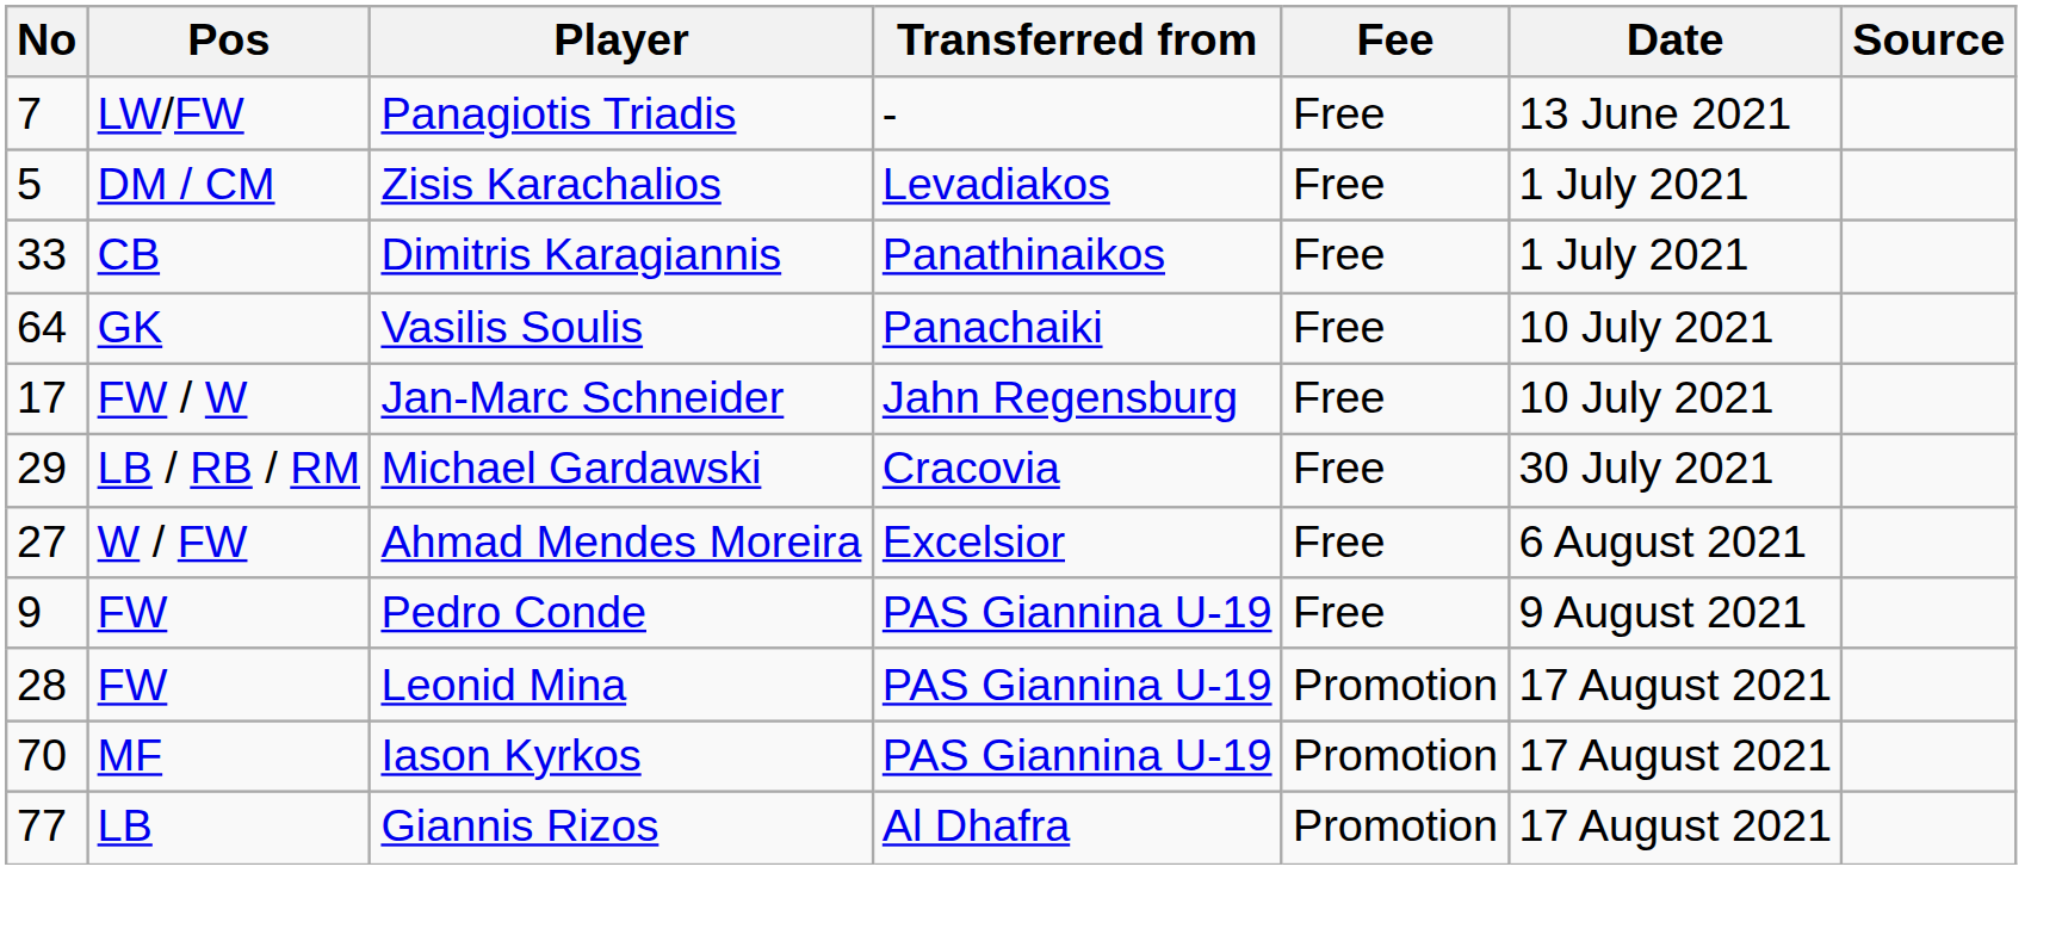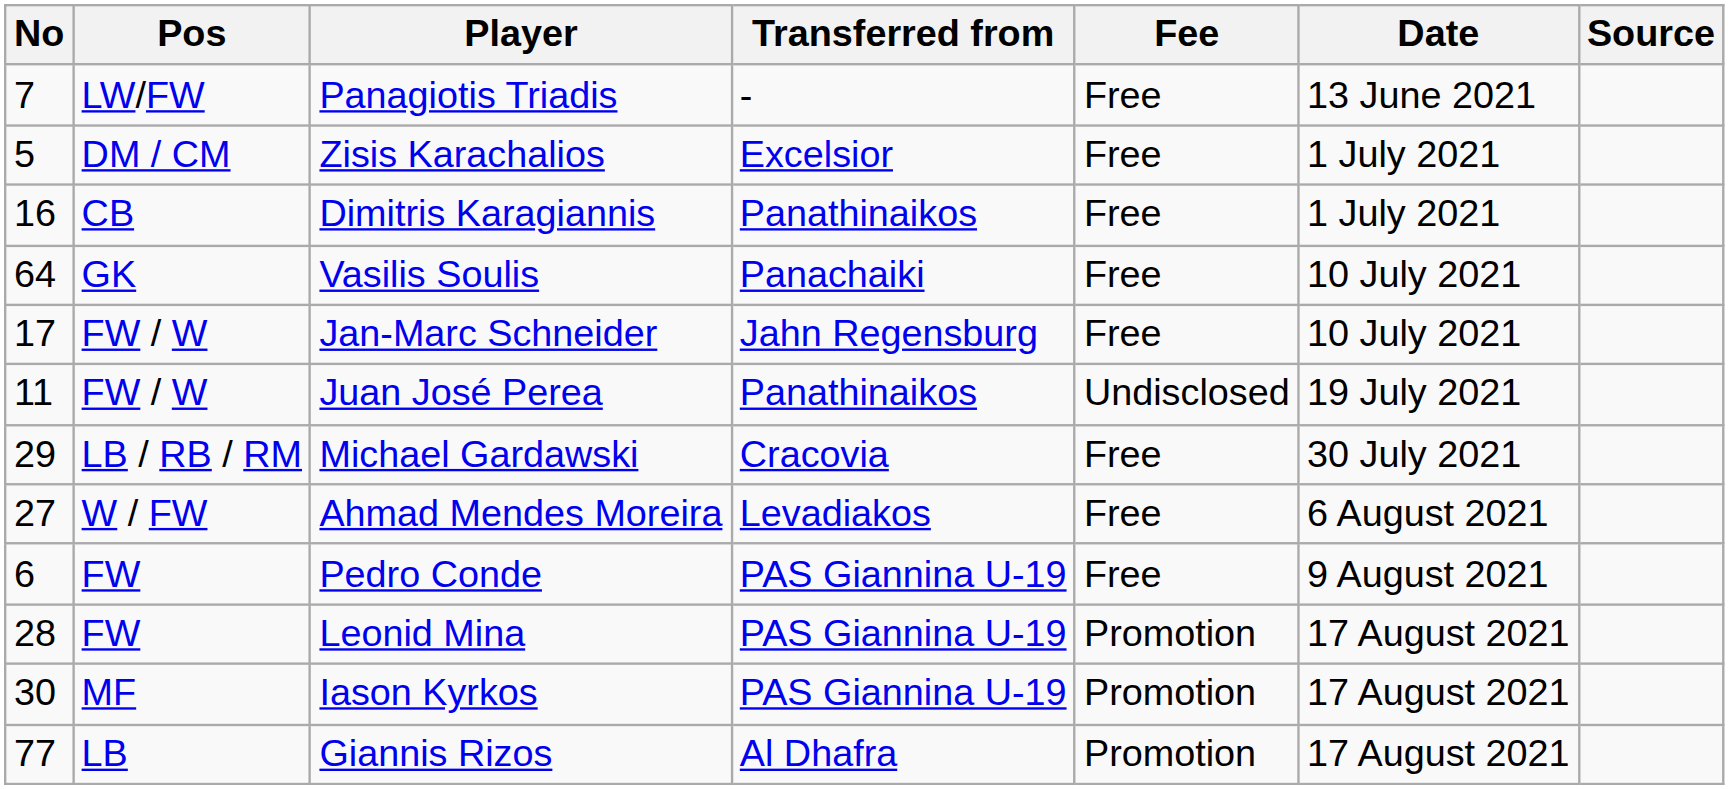 <table class="wikitable">
 <tr>
 <th>No</th>
 <th>Pos</th>
 <th>Player</th>
 <th>Transferred from</th>
 <th>Fee</th>
 <th>Date</th>
 <th>Source</th>
 </tr>
 <tr>
 <td>7</td>
 <td><a href='#'>LW</a>/<a href='#'>FW</a></td>
 <td><a href='#'>Panagiotis Triadis</a></td>
 <td>-</td>
 <td>Free</td>
 <td>13 June 2021</td>
 <td></td>
 </tr>
 <tr>
 <td>5</td>
 <td><a href='#'>DM / CM</a></td>
 <td><a href='#'>Zisis Karachalios</a></td>
-<td><a href='#'>Levadiakos</a></td>
+<td><a href='#'>Excelsior</a></td>
 <td>Free</td>
 <td>1 July 2021</td>
 <td></td>
 </tr>
 <tr>
-<td>33</td>
+<td>16</td>
 <td><a href='#'>CB</a></td>
 <td><a href='#'>Dimitris Karagiannis</a></td>
 <td><a href='#'>Panathinaikos</a></td>
 <td>Free</td>
 <td>1 July 2021</td>
 <td></td>
 </tr>
 <tr>
 <td>64</td>
 <td><a href='#'>GK</a></td>
 <td><a href='#'>Vasilis Soulis</a></td>
 <td><a href='#'>Panachaiki</a></td>
 <td>Free</td>
 <td>10 July 2021</td>
 <td></td>
 </tr>
 <tr>
 <td>17</td>
 <td><a href='#'>FW</a> / <a href='#'>W</a></td>
 <td><a href='#'>Jan-Marc Schneider</a></td>
 <td><a href='#'>Jahn Regensburg</a></td>
 <td>Free</td>
 <td>10 July 2021</td>
 <td></td>
 </tr>
 <tr>
+<td>11</td>
+<td><a href='#'>FW</a> / <a href='#'>W</a></td>
+<td><a href='#'>Juan José Perea</a></td>
+<td><a href='#'>Panathinaikos</a></td>
+<td>Undisclosed</td>
+<td>19 July 2021</td>
+<td></td>
+</tr>
+<tr>
 <td>29</td>
 <td><a href='#'>LB</a> / <a href='#'>RB</a> / <a href='#'>RM</a></td>
 <td><a href='#'>Michael Gardawski</a></td>
 <td><a href='#'>Cracovia</a></td>
 <td>Free</td>
 <td>30 July 2021</td>
 <td></td>
 </tr>
 <tr>
 <td>27</td>
 <td><a href='#'>W</a> / <a href='#'>FW</a></td>
 <td><a href='#'>Ahmad Mendes Moreira</a></td>
-<td><a href='#'>Excelsior</a></td>
+<td><a href='#'>Levadiakos</a></td>
 <td>Free</td>
 <td>6 August 2021</td>
 <td></td>
 </tr>
 <tr>
-<td>9</td>
+<td>6</td>
 <td><a href='#'>FW</a></td>
 <td><a href='#'>Pedro Conde</a></td>
 <td><a href='#'>PAS Giannina U-19</a></td>
 <td>Free</td>
 <td>9 August 2021</td>
 <td></td>
 </tr>
 <tr>
 <td>28</td>
 <td><a href='#'>FW</a></td>
 <td><a href='#'>Leonid Mina</a></td>
 <td><a href='#'>PAS Giannina U-19</a></td>
 <td>Promotion</td>
 <td>17 August 2021</td>
 <td></td>
 </tr>
 <tr>
-<td>70</td>
+<td>30</td>
 <td><a href='#'>MF</a></td>
 <td><a href='#'>Iason Kyrkos</a></td>
 <td><a href='#'>PAS Giannina U-19</a></td>
 <td>Promotion</td>
 <td>17 August 2021</td>
 <td></td>
 </tr>
 <tr>
 <td>77</td>
 <td><a href='#'>LB</a></td>
 <td><a href='#'>Giannis Rizos</a></td>
 <td><a href='#'>Al Dhafra</a></td>
 <td>Promotion</td>
 <td>17 August 2021</td>
 <td></td>
 </tr>
 </table>
